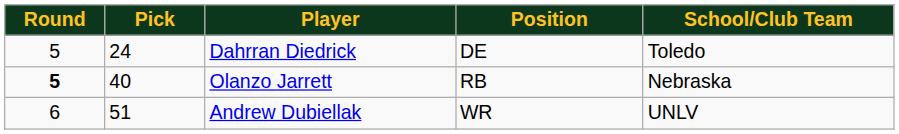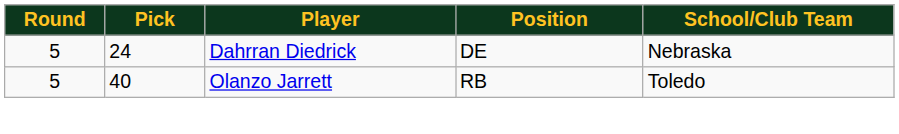 <table class="wikitable sortable sortable">
 <tr>
 <th style="background:#0c371d; color:#ffc322; width:8%;">Round</th>
 <th style="background:#0c371d; color:#ffc322; width:8%;">Pick</th>
 <th style="background:#0c371d; color:#ffc322; width:20%;">Player</th>
 <th style="background:#0c371d; color:#ffc322; width:15%;">Position</th>
 <th style="background:#0c371d; color:#ffc322; width:20%;">School/Club Team</th>
 </tr>
 <tr>
 <td align=center>5</td>
 <td>24</td>
 <td><a href='#'>Dahrran Diedrick</a></td>
 <td>DE</td>
-<td>Toledo</td>
+<td>Nebraska</td>
 </tr>
 <tr>
-<td align=center><strong>5</strong></td>
+<td align=center>5</td>
 <td>40</td>
 <td><a href='#'>Olanzo Jarrett</a></td>
 <td>RB</td>
-<td>Nebraska</td>
-</tr>
-<tr>
-<td align=center>6</td>
-<td>51</td>
-<td><a href='#'>Andrew Dubiellak</a></td>
-<td>WR</td>
-<td>UNLV</td>
+<td>Toledo</td>
 </tr>
 </table>
